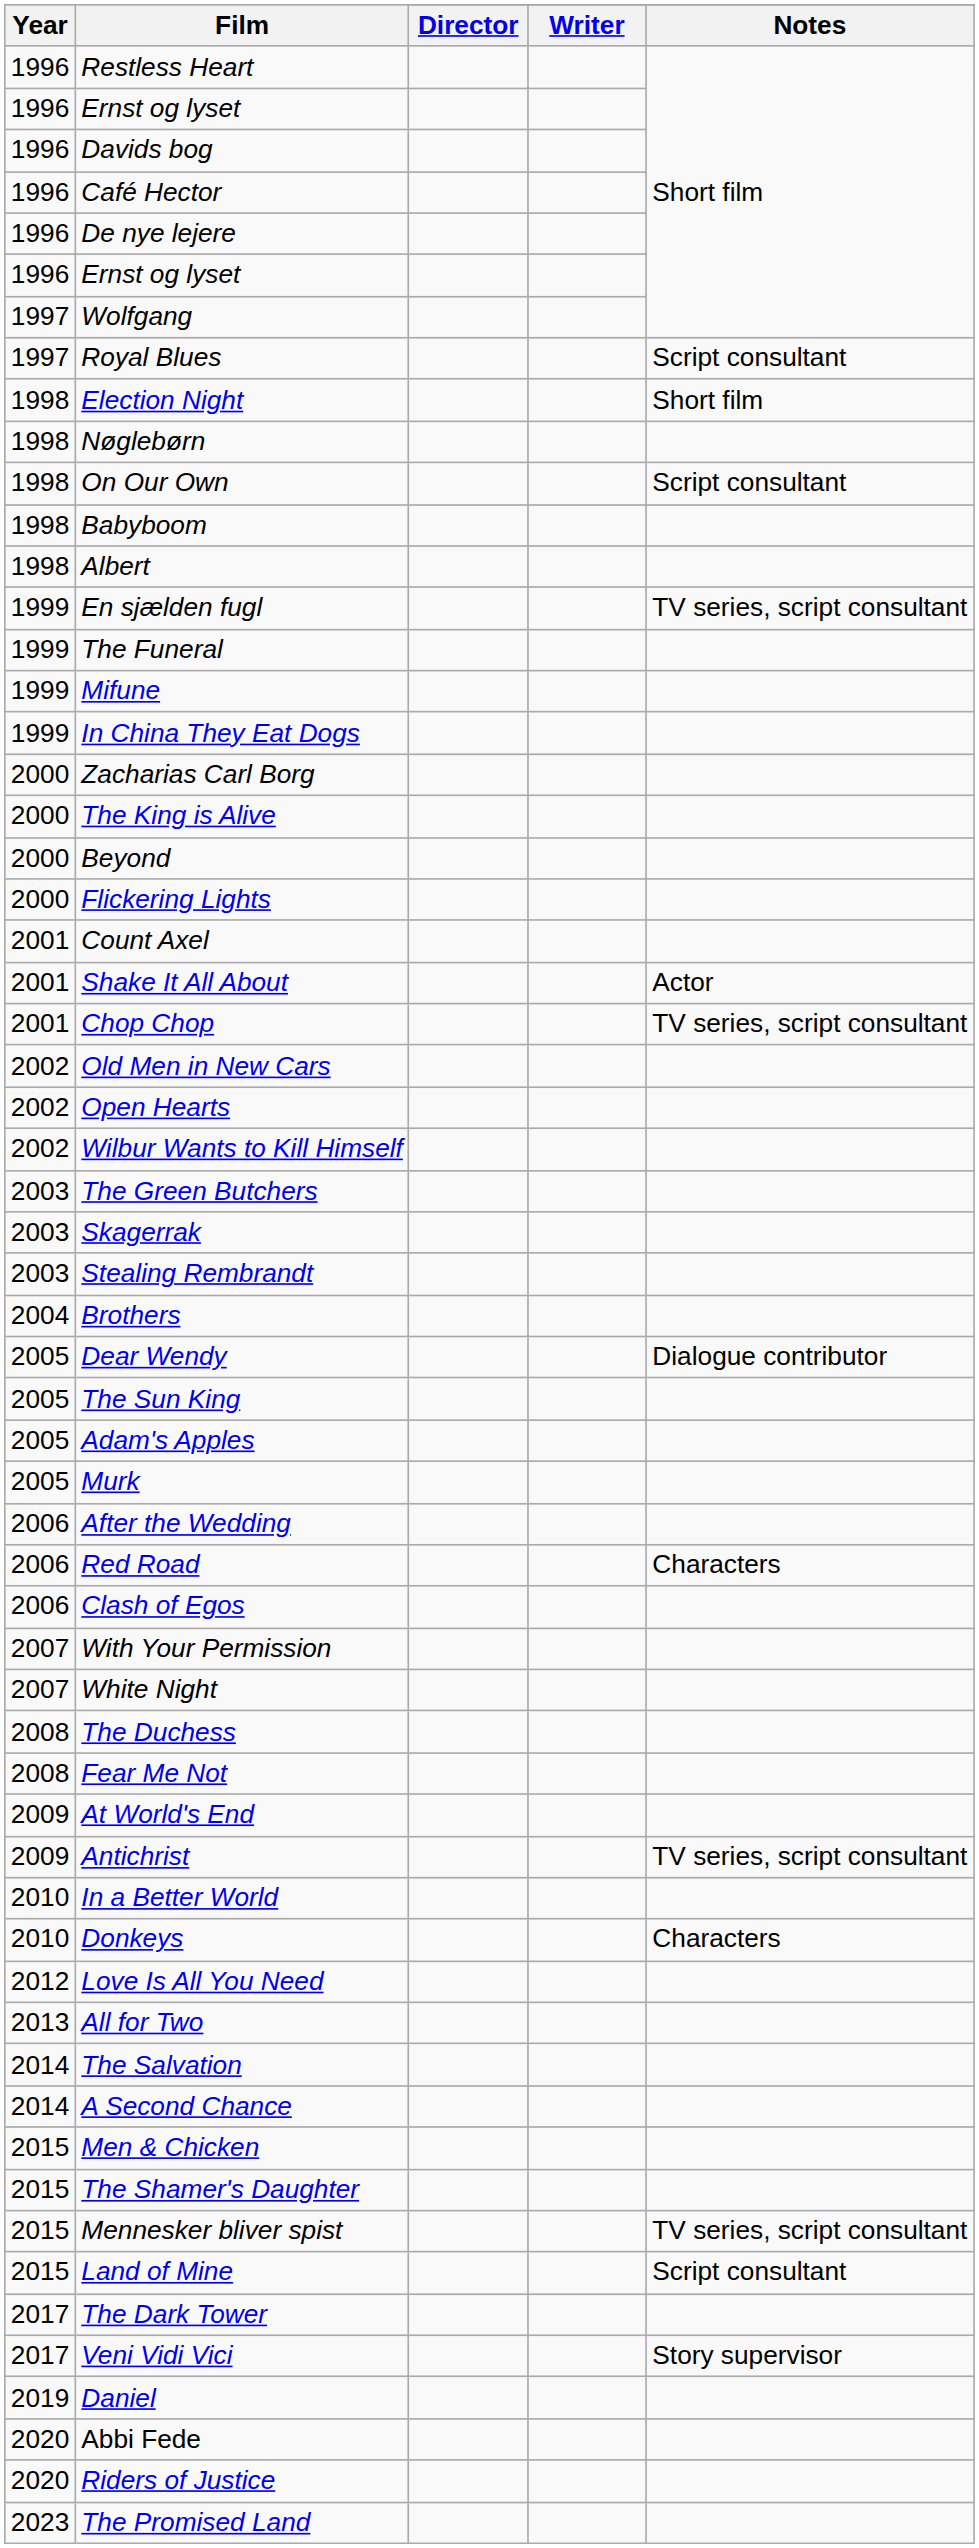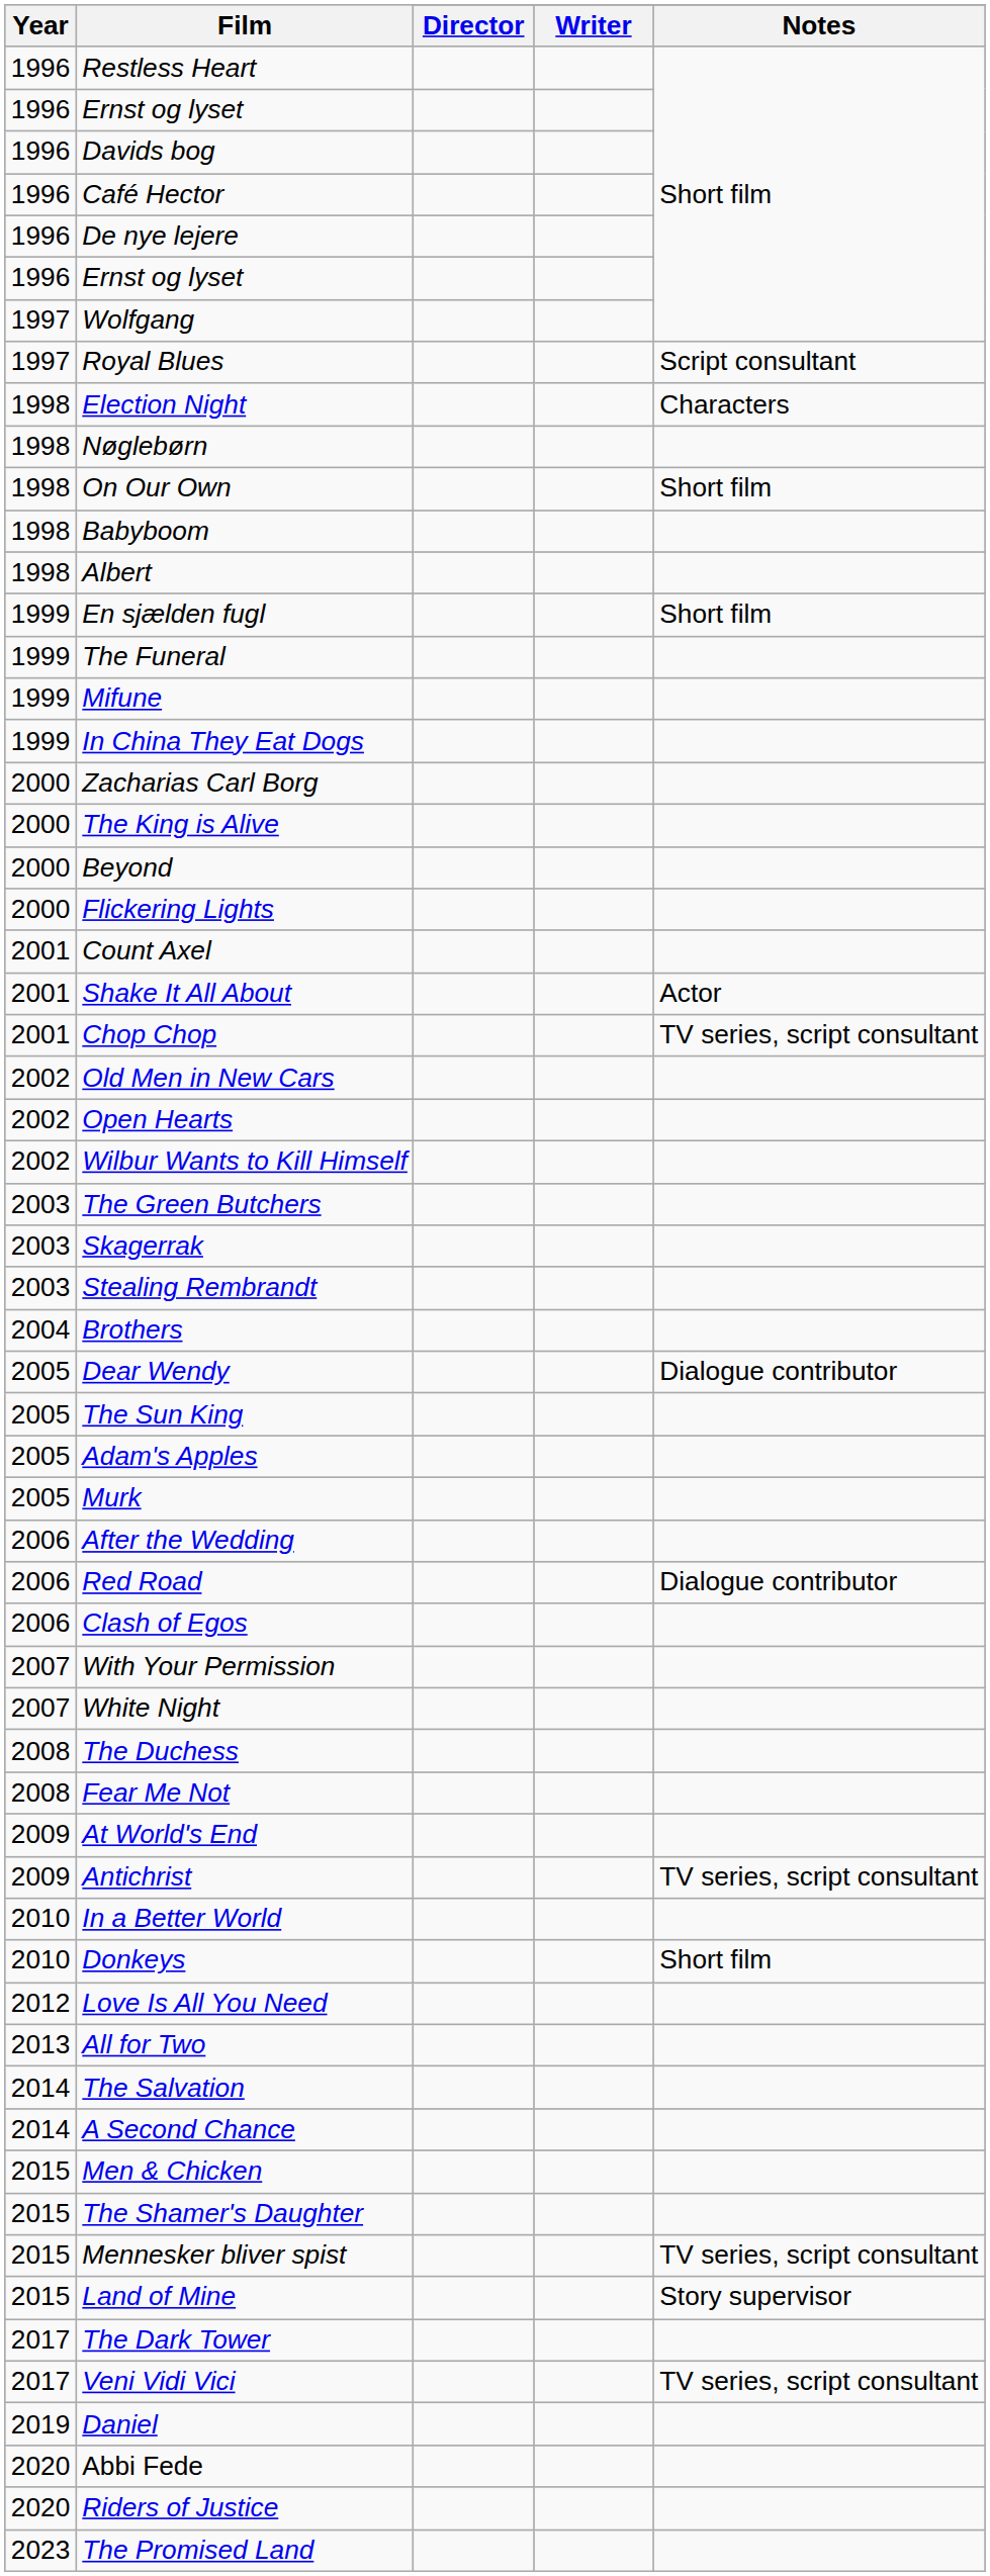 <table class="wikitable sortable">
 <tr>
 <th rowspan="2" style="width:33px;">Year</th>
 <th rowspan="2">Film</th>
 </tr>
 <tr>
 <th width=65><a href='#'>Director</a></th>
 <th width=65><a href='#'>Writer</a></th>
 <th scope="col">Notes</th>
 </tr>
 <tr>
 <td>1996</td>
 <td><em>Restless Heart</em></td>
 <td></td>
 <td></td>
 <td rowspan=7>Short film</td>
 </tr>
 <tr>
 <td>1996</td>
 <td><em>Ernst og lyset</em></td>
 <td></td>
 <td></td>
 </tr>
 <tr>
 <td>1996</td>
 <td><em>Davids bog</em></td>
 <td></td>
 <td></td>
 </tr>
 <tr>
 <td>1996</td>
 <td><em>Café Hector</em></td>
 <td></td>
 <td></td>
 </tr>
 <tr>
 <td>1996</td>
 <td><em>De nye lejere</em></td>
 <td></td>
 <td></td>
 </tr>
 <tr>
 <td>1996</td>
 <td><em>Ernst og lyset</em></td>
 <td></td>
 <td></td>
 </tr>
 <tr>
 <td>1997</td>
 <td><em>Wolfgang</em></td>
 <td></td>
 <td></td>
 </tr>
 <tr>
 <td>1997</td>
 <td><em>Royal Blues</em></td>
 <td></td>
 <td></td>
 <td>Script consultant</td>
 </tr>
 <tr>
 <td>1998</td>
 <td><em><a href='#'>Election Night</a></em></td>
 <td></td>
 <td></td>
-<td>Short film</td>
+<td>Characters</td>
 </tr>
 <tr>
 <td>1998</td>
 <td><em>Nøglebørn</em></td>
 <td></td>
 <td></td>
 <td></td>
 </tr>
 <tr>
 <td>1998</td>
 <td><em>On Our Own</em></td>
 <td></td>
 <td></td>
-<td>Script consultant</td>
+<td>Short film</td>
 </tr>
 <tr>
 <td>1998</td>
 <td><em>Babyboom</em></td>
 <td></td>
 <td></td>
 <td></td>
 </tr>
 <tr>
 <td>1998</td>
 <td><em>Albert</em></td>
 <td></td>
 <td></td>
 <td></td>
 </tr>
 <tr>
 <td>1999</td>
 <td><em>En sjælden fugl</em></td>
 <td></td>
 <td></td>
-<td>TV series, script consultant</td>
+<td>Short film</td>
 </tr>
 <tr>
 <td>1999</td>
 <td><em>The Funeral</em></td>
 <td></td>
 <td></td>
 <td></td>
 </tr>
 <tr>
 <td>1999</td>
 <td><em><a href='#'>Mifune</a></em></td>
 <td></td>
 <td></td>
 <td></td>
 </tr>
 <tr>
 <td>1999</td>
 <td><em><a href='#'>In China They Eat Dogs</a></em></td>
 <td></td>
 <td></td>
 <td></td>
 </tr>
 <tr>
 <td>2000</td>
 <td><em>Zacharias Carl Borg</em></td>
 <td></td>
 <td></td>
 <td></td>
 </tr>
 <tr>
 <td>2000</td>
 <td><em><a href='#'>The King is Alive</a></em></td>
 <td></td>
 <td></td>
 <td></td>
 </tr>
 <tr>
 <td>2000</td>
 <td><em>Beyond</em></td>
 <td></td>
 <td></td>
 <td></td>
 </tr>
 <tr>
 <td>2000</td>
 <td><em><a href='#'>Flickering Lights</a></em></td>
 <td></td>
 <td></td>
 <td></td>
 </tr>
 <tr>
 <td>2001</td>
 <td><em>Count Axel</em></td>
 <td></td>
 <td></td>
 <td></td>
 </tr>
 <tr>
 <td>2001</td>
 <td><em><a href='#'>Shake It All About</a></em></td>
 <td></td>
 <td></td>
 <td>Actor</td>
 </tr>
 <tr>
 <td>2001</td>
 <td><em><a href='#'>Chop Chop</a></em></td>
 <td></td>
 <td></td>
 <td>TV series, script consultant</td>
 </tr>
 <tr>
 <td>2002</td>
 <td><em><a href='#'>Old Men in New Cars</a></em></td>
 <td></td>
 <td></td>
 <td></td>
 </tr>
 <tr>
 <td>2002</td>
 <td><em><a href='#'>Open Hearts</a></em></td>
 <td></td>
 <td></td>
 <td></td>
 </tr>
 <tr>
 <td>2002</td>
 <td><em><a href='#'>Wilbur Wants to Kill Himself</a></em></td>
 <td></td>
 <td></td>
 <td></td>
 </tr>
 <tr>
 <td>2003</td>
 <td><em><a href='#'>The Green Butchers</a></em></td>
 <td></td>
 <td></td>
 <td></td>
 </tr>
 <tr>
 <td>2003</td>
 <td><em><a href='#'>Skagerrak</a></em></td>
 <td></td>
 <td></td>
 <td></td>
 </tr>
 <tr>
 <td>2003</td>
 <td><em><a href='#'>Stealing Rembrandt</a></em></td>
 <td></td>
 <td></td>
 <td></td>
 </tr>
 <tr>
 <td>2004</td>
 <td><em><a href='#'>Brothers</a></em></td>
 <td></td>
 <td></td>
 <td></td>
 </tr>
 <tr>
 <td>2005</td>
 <td><em><a href='#'>Dear Wendy</a></em></td>
 <td></td>
 <td></td>
 <td>Dialogue contributor</td>
 </tr>
 <tr>
 <td>2005</td>
 <td><em><a href='#'>The Sun King</a></em></td>
 <td></td>
 <td></td>
 <td></td>
 </tr>
 <tr>
 <td>2005</td>
 <td><em><a href='#'>Adam's Apples</a></em></td>
 <td></td>
 <td></td>
 <td></td>
 </tr>
 <tr>
 <td>2005</td>
 <td><em><a href='#'>Murk</a></em></td>
 <td></td>
 <td></td>
 <td></td>
 </tr>
 <tr>
 <td>2006</td>
 <td><em><a href='#'>After the Wedding</a></em></td>
 <td></td>
 <td></td>
 <td></td>
 </tr>
 <tr>
 <td>2006</td>
 <td><em><a href='#'>Red Road</a></em></td>
 <td></td>
 <td></td>
-<td>Characters</td>
+<td>Dialogue contributor</td>
 </tr>
 <tr>
 <td>2006</td>
 <td><em><a href='#'>Clash of Egos</a></em></td>
 <td></td>
 <td></td>
 <td></td>
 </tr>
 <tr>
 <td>2007</td>
 <td><em>With Your Permission</em></td>
 <td></td>
 <td></td>
 <td></td>
 </tr>
 <tr>
 <td>2007</td>
 <td><em>White Night</em></td>
 <td></td>
 <td></td>
 <td></td>
 </tr>
 <tr>
 <td>2008</td>
 <td><em><a href='#'>The Duchess</a></em></td>
 <td></td>
 <td></td>
 <td></td>
 </tr>
 <tr>
 <td>2008</td>
 <td><em><a href='#'>Fear Me Not</a></em></td>
 <td></td>
 <td></td>
 <td></td>
 </tr>
 <tr>
 <td>2009</td>
 <td><em><a href='#'>At World's End</a></em></td>
 <td></td>
 <td></td>
 <td></td>
 </tr>
 <tr>
 <td>2009</td>
 <td><em><a href='#'>Antichrist</a></em></td>
 <td></td>
 <td></td>
 <td>TV series, script consultant</td>
 </tr>
 <tr>
 <td>2010</td>
 <td><em><a href='#'>In a Better World</a></em></td>
 <td></td>
 <td></td>
 <td></td>
 </tr>
 <tr>
 <td>2010</td>
 <td><em><a href='#'>Donkeys</a></em></td>
 <td></td>
 <td></td>
-<td>Characters</td>
+<td>Short film</td>
 </tr>
 <tr>
 <td>2012</td>
 <td><em><a href='#'>Love Is All You Need</a></em></td>
 <td></td>
 <td></td>
 <td></td>
 </tr>
 <tr>
 <td>2013</td>
 <td><em><a href='#'>All for Two</a></em></td>
 <td></td>
 <td></td>
 <td></td>
 </tr>
 <tr>
 <td>2014</td>
 <td><em><a href='#'>The Salvation</a></em></td>
 <td></td>
 <td></td>
 <td></td>
 </tr>
 <tr>
 <td>2014</td>
 <td><em><a href='#'>A Second Chance</a></em></td>
 <td></td>
 <td></td>
 <td></td>
 </tr>
 <tr>
 <td>2015</td>
 <td><em><a href='#'>Men & Chicken</a></em></td>
 <td></td>
 <td></td>
 <td></td>
 </tr>
 <tr>
 <td>2015</td>
 <td><em><a href='#'>The Shamer's Daughter</a></em></td>
 <td></td>
 <td></td>
 <td></td>
 </tr>
 <tr>
 <td>2015</td>
 <td><em>Mennesker bliver spist</em></td>
 <td></td>
 <td></td>
 <td>TV series, script consultant</td>
 </tr>
 <tr>
 <td>2015</td>
 <td><em><a href='#'>Land of Mine</a></em></td>
 <td></td>
 <td></td>
-<td>Script consultant</td>
+<td>Story supervisor</td>
 </tr>
 <tr>
 <td>2017</td>
 <td><em><a href='#'>The Dark Tower</a></em></td>
 <td></td>
 <td></td>
 <td></td>
 </tr>
 <tr>
 <td>2017</td>
 <td><em><a href='#'>Veni Vidi Vici</a></em></td>
 <td></td>
 <td></td>
-<td>Story supervisor</td>
+<td>TV series, script consultant</td>
 </tr>
 <tr>
 <td>2019</td>
 <td><em><a href='#'>Daniel</a></em></td>
 <td></td>
 <td></td>
 <td></td>
 </tr>
 <tr>
 <td>2020</td>
 <td>Abbi Fede</td>
 <td></td>
 <td></td>
 <td></td>
 </tr>
 <tr>
 <td>2020</td>
 <td><em><a href='#'>Riders of Justice</a></em></td>
 <td></td>
 <td></td>
 <td></td>
 </tr>
 <tr>
 <td>2023</td>
 <td><em><a href='#'>The Promised Land</a></em></td>
 <td></td>
 <td></td>
 <td></td>
 </tr>
 <tr>
 </tr>
 </table>
